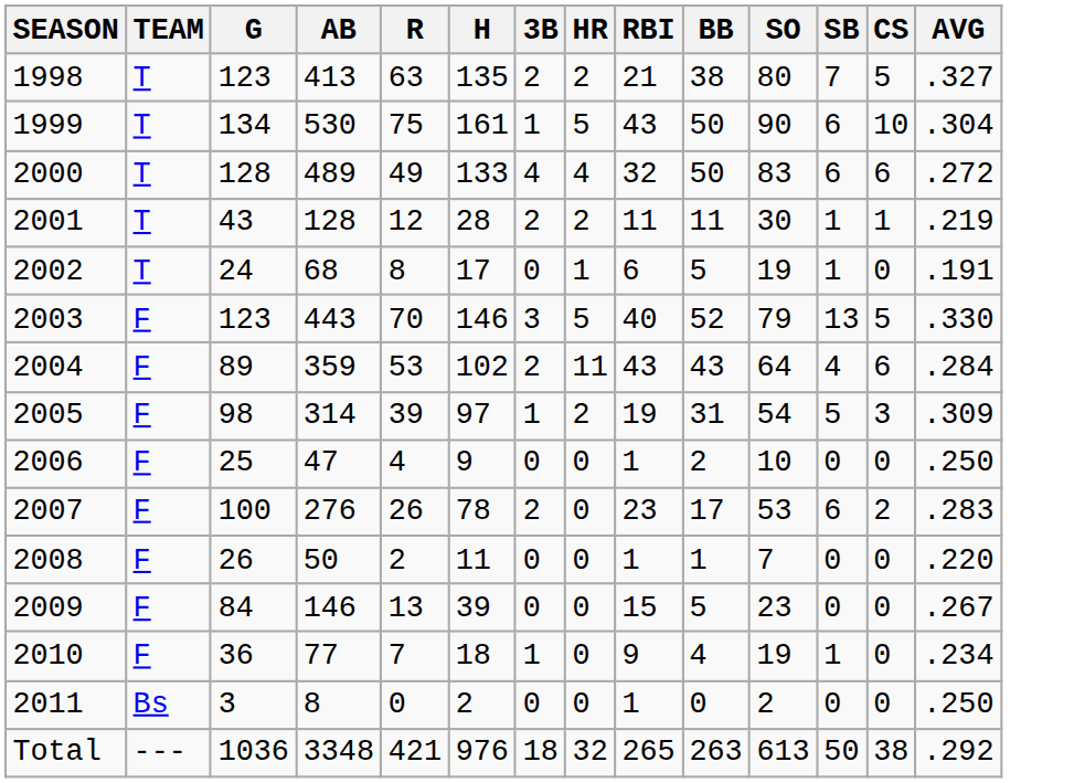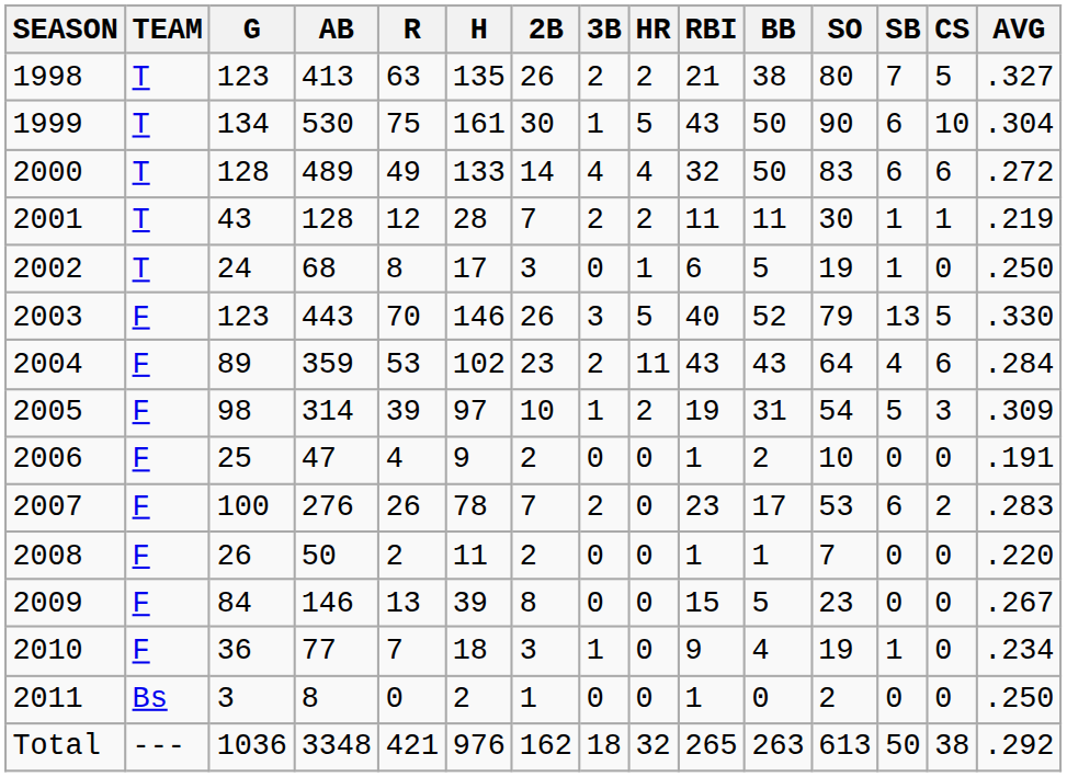 <table class="wikitable">
 <tr>
 <th>SEASON</th>
 <th>TEAM</th>
 <th>G</th>
 <th>AB</th>
 <th>R</th>
 <th>H</th>
+<th>2B</th>
 <th>3B</th>
 <th>HR</th>
 <th>RBI</th>
 <th>BB</th>
 <th>SO</th>
 <th>SB</th>
 <th>CS</th>
 <th>AVG</th>
 </tr>
 <tr>
 <td>1998</td>
 <td><a href='#'>T</a></td>
 <td>123</td>
 <td>413</td>
 <td>63</td>
 <td>135</td>
+<td>26</td>
 <td>2</td>
 <td>2</td>
 <td>21</td>
 <td>38</td>
 <td>80</td>
 <td>7</td>
 <td>5</td>
 <td>.327</td>
 </tr>
 <tr>
 <td>1999</td>
 <td><a href='#'>T</a></td>
 <td>134</td>
 <td>530</td>
 <td>75</td>
 <td>161</td>
+<td>30</td>
 <td>1</td>
 <td>5</td>
 <td>43</td>
 <td>50</td>
 <td>90</td>
 <td>6</td>
 <td>10</td>
 <td>.304</td>
 </tr>
 <tr>
 <td>2000</td>
 <td><a href='#'>T</a></td>
 <td>128</td>
 <td>489</td>
 <td>49</td>
 <td>133</td>
+<td>14</td>
 <td>4</td>
 <td>4</td>
 <td>32</td>
 <td>50</td>
 <td>83</td>
 <td>6</td>
 <td>6</td>
 <td>.272</td>
 </tr>
 <tr>
 <td>2001</td>
 <td><a href='#'>T</a></td>
 <td>43</td>
 <td>128</td>
 <td>12</td>
 <td>28</td>
+<td>7</td>
 <td>2</td>
 <td>2</td>
 <td>11</td>
 <td>11</td>
 <td>30</td>
 <td>1</td>
 <td>1</td>
 <td>.219</td>
 </tr>
 <tr>
 <td>2002</td>
 <td><a href='#'>T</a></td>
 <td>24</td>
 <td>68</td>
 <td>8</td>
 <td>17</td>
+<td>3</td>
 <td>0</td>
 <td>1</td>
 <td>6</td>
 <td>5</td>
 <td>19</td>
 <td>1</td>
 <td>0</td>
-<td>.191</td>
+<td>.250</td>
 </tr>
 <tr>
 <td>2003</td>
 <td><a href='#'>F</a></td>
 <td>123</td>
 <td>443</td>
 <td>70</td>
 <td>146</td>
+<td>26</td>
 <td>3</td>
 <td>5</td>
 <td>40</td>
 <td>52</td>
 <td>79</td>
 <td>13</td>
 <td>5</td>
 <td>.330</td>
 </tr>
 <tr>
 <td>2004</td>
 <td><a href='#'>F</a></td>
 <td>89</td>
 <td>359</td>
 <td>53</td>
 <td>102</td>
+<td>23</td>
 <td>2</td>
 <td>11</td>
 <td>43</td>
 <td>43</td>
 <td>64</td>
 <td>4</td>
 <td>6</td>
 <td>.284</td>
 </tr>
 <tr>
 <td>2005</td>
 <td><a href='#'>F</a></td>
 <td>98</td>
 <td>314</td>
 <td>39</td>
 <td>97</td>
+<td>10</td>
 <td>1</td>
 <td>2</td>
 <td>19</td>
 <td>31</td>
 <td>54</td>
 <td>5</td>
 <td>3</td>
 <td>.309</td>
 </tr>
 <tr>
 <td>2006</td>
 <td><a href='#'>F</a></td>
 <td>25</td>
 <td>47</td>
 <td>4</td>
 <td>9</td>
+<td>2</td>
 <td>0</td>
 <td>0</td>
 <td>1</td>
 <td>2</td>
 <td>10</td>
 <td>0</td>
 <td>0</td>
-<td>.250</td>
+<td>.191</td>
 </tr>
 <tr>
 <td>2007</td>
 <td><a href='#'>F</a></td>
 <td>100</td>
 <td>276</td>
 <td>26</td>
 <td>78</td>
+<td>7</td>
 <td>2</td>
 <td>0</td>
 <td>23</td>
 <td>17</td>
 <td>53</td>
 <td>6</td>
 <td>2</td>
 <td>.283</td>
 </tr>
 <tr>
 <td>2008</td>
 <td><a href='#'>F</a></td>
 <td>26</td>
 <td>50</td>
 <td>2</td>
 <td>11</td>
+<td>2</td>
 <td>0</td>
 <td>0</td>
 <td>1</td>
 <td>1</td>
 <td>7</td>
 <td>0</td>
 <td>0</td>
 <td>.220</td>
 </tr>
 <tr>
 <td>2009</td>
 <td><a href='#'>F</a></td>
 <td>84</td>
 <td>146</td>
 <td>13</td>
 <td>39</td>
+<td>8</td>
 <td>0</td>
 <td>0</td>
 <td>15</td>
 <td>5</td>
 <td>23</td>
 <td>0</td>
 <td>0</td>
 <td>.267</td>
 </tr>
 <tr>
 <td>2010</td>
 <td><a href='#'>F</a></td>
 <td>36</td>
 <td>77</td>
 <td>7</td>
 <td>18</td>
+<td>3</td>
 <td>1</td>
 <td>0</td>
 <td>9</td>
 <td>4</td>
 <td>19</td>
 <td>1</td>
 <td>0</td>
 <td>.234</td>
 </tr>
 <tr>
 <td>2011</td>
 <td><a href='#'>Bs</a></td>
 <td>3</td>
 <td>8</td>
 <td>0</td>
 <td>2</td>
+<td>1</td>
 <td>0</td>
 <td>0</td>
 <td>1</td>
 <td>0</td>
 <td>2</td>
 <td>0</td>
 <td>0</td>
 <td>.250</td>
 </tr>
 <tr>
 <td>Total</td>
 <td>---</td>
 <td>1036</td>
 <td>3348</td>
 <td>421</td>
 <td>976</td>
+<td>162</td>
 <td>18</td>
 <td>32</td>
 <td>265</td>
 <td>263</td>
 <td>613</td>
 <td>50</td>
 <td>38</td>
 <td>.292</td>
 </tr>
 </table>
